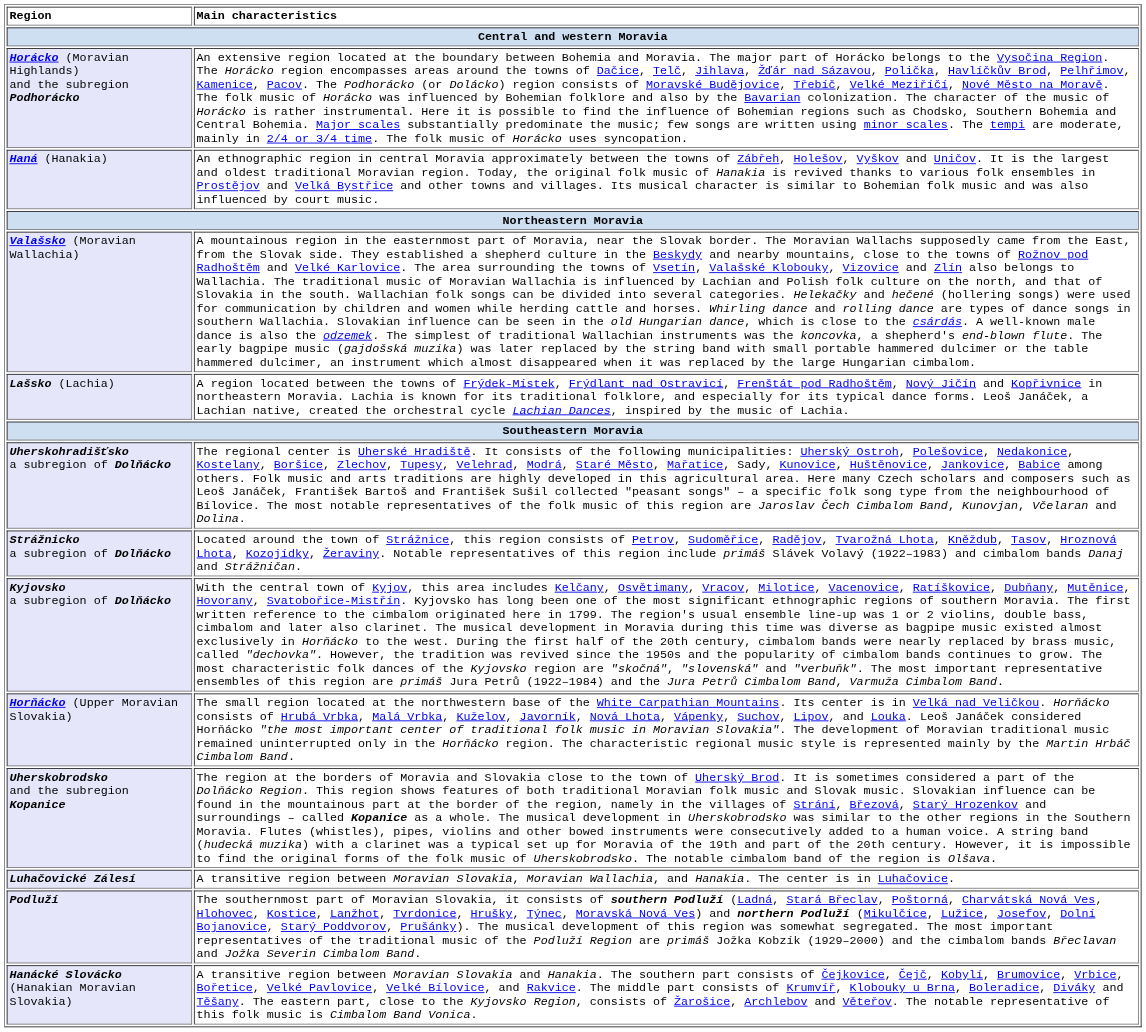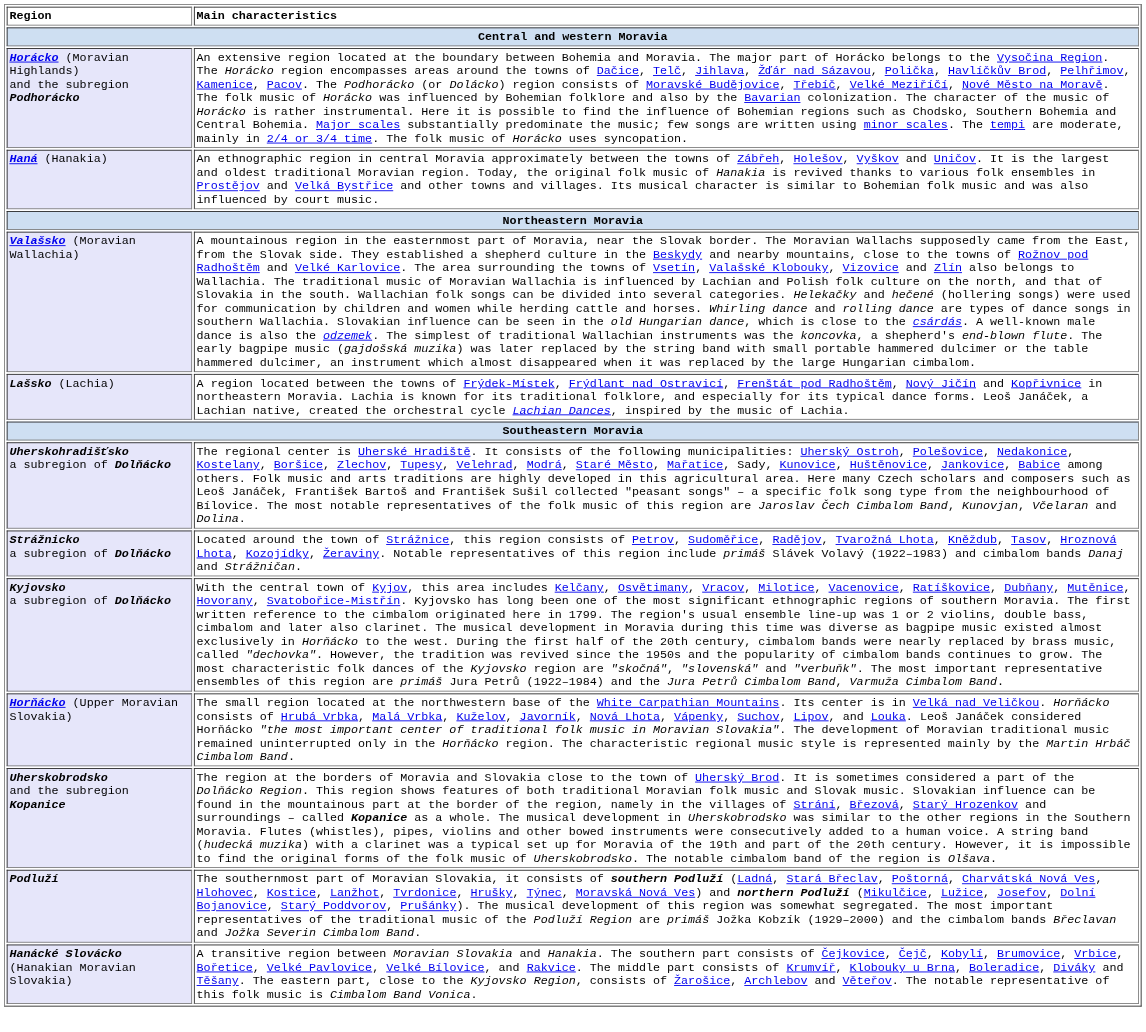 <table border="1" cellpadding="2">
 <tr>
 <td width="200pt"><strong>Region</strong></td>
 <td><strong>Main characteristics</strong></td>
 </tr>
 <tr>
 <td bgcolor="#cedff2" colspan="2" align="center"><strong>Central and western Moravia</strong></td>
 </tr>
 <tr>
 <td width="200pt"; bgcolor="#E6E6FA" valign="top"><strong><em><a href='#'>Horácko</a></em></strong> (Moravian Highlands) <br> and the subregion <strong><em>Podhorácko</em></strong></td>
 <td>An extensive region located at the boundary between Bohemia and Moravia. The major part of Horácko belongs to the <a href='#'>Vysočina Region</a>. The <em>Horácko</em> region encompasses areas around the towns of <a href='#'>Dačice</a>, <a href='#'>Telč</a>, <a href='#'>Jihlava</a>, <a href='#'>Žďár nad Sázavou</a>, <a href='#'>Polička</a>, <a href='#'>Havlíčkův Brod</a>, <a href='#'>Pelhřimov</a>, <a href='#'>Kamenice</a>, <a href='#'>Pacov</a>. The <em>Podhorácko</em> (or <em>Dolácko</em>) region consists of <a href='#'>Moravské Budějovice</a>, <a href='#'>Třebíč</a>, <a href='#'>Velké Meziříčí</a>, <a href='#'>Nové Město na Moravě</a>. The folk music of <em>Horácko</em> was influenced by Bohemian folklore and also by the <a href='#'>Bavarian</a> colonization. The character of the music of <em>Horácko</em> is rather instrumental. Here it is possible to find the influence of Bohemian regions such as Chodsko, Southern Bohemia and Central Bohemia. <a href='#'>Major scales</a> substantially predominate the music; few songs are written using <a href='#'>minor scales</a>. The <a href='#'>tempi</a> are moderate, mainly in <a href='#'>2/4 or 3/4 time</a>. The folk music of <em>Horácko</em> uses syncopation.</td>
 </tr>
 <tr>
 <td width="200pt"; bgcolor="#E6E6FA" valign="top"><strong><em><a href='#'>Haná</a></em></strong> (Hanakia)</td>
 <td>An ethnographic region in central Moravia approximately between the towns of <a href='#'>Zábřeh</a>, <a href='#'>Holešov</a>, <a href='#'>Vyškov</a> and <a href='#'>Uničov</a>. It is the largest and oldest traditional Moravian region. Today, the original folk music of <em>Hanakia</em> is revived thanks to various folk ensembles in <a href='#'>Prostějov</a> and <a href='#'>Velká Bystřice</a> and other towns and villages. Its musical character is similar to Bohemian folk music and was also influenced by court music.</td>
 </tr>
 <tr>
 <td bgcolor="#cedff2" colspan="2" align="center"><strong>Northeastern Moravia</strong></td>
 </tr>
 <tr>
 <td width="200pt"; bgcolor="#E6E6FA" valign="top"><strong><em><a href='#'>Valašsko</a></em></strong> (Moravian Wallachia)</td>
 <td>A mountainous region in the easternmost part of Moravia, near the Slovak border. The Moravian Wallachs supposedly came from the East, from the Slovak side. They established a shepherd culture in the <a href='#'>Beskydy</a> and nearby mountains, close to the towns of <a href='#'>Rožnov pod Radhoštěm</a> and <a href='#'>Velké Karlovice</a>. The area surrounding the towns of <a href='#'>Vsetín</a>, <a href='#'>Valašské Klobouky</a>, <a href='#'>Vizovice</a> and <a href='#'>Zlín</a> also belongs to Wallachia. The traditional music of Moravian Wallachia is influenced by Lachian and Polish folk culture on the north, and that of Slovakia in the south. Wallachian folk songs can be divided into several categories. <em>Helekačky</em> and <em>hečené</em> (hollering songs) were used for communication by children and women while herding cattle and horses. <em>Whirling dance</em> and <em>rolling dance</em> are types of dance songs in southern Wallachia. Slovakian influence can be seen in the <em>old Hungarian dance</em>, which is close to the <em><a href='#'>csárdás</a></em>. A well-known male dance is also the <em><a href='#'>odzemek</a></em>.  The simplest of traditional Wallachian instruments was the <em>koncovka</em>, a shepherd's <em>end-blown flute</em>. The early bagpipe music (<em>gajdošská muzika</em>) was later replaced by the string band with small portable hammered dulcimer or the table hammered dulcimer, an instrument which almost disappeared when it was replaced by the large Hungarian cimbalom.</td>
 </tr>
 <tr>
 <td width="200pt"; bgcolor="#E6E6FA" valign="top"><strong><em>Lašsko</em></strong> (Lachia)</td>
 <td>A region located between the towns of <a href='#'>Frýdek-Místek</a>, <a href='#'>Frýdlant nad Ostravicí</a>, <a href='#'>Frenštát pod Radhoštěm</a>, <a href='#'>Nový Jičín</a> and <a href='#'>Kopřivnice</a> in northeastern Moravia. Lachia is known for its traditional folklore, and especially for its typical dance forms. Leoš Janáček, a Lachian native, created the orchestral cycle <em><a href='#'>Lachian Dances</a></em>, inspired by the music of Lachia.</td>
 </tr>
 <tr>
 <td bgcolor="#cedff2" colspan="2" align="center"><strong>Southeastern Moravia</strong></td>
 </tr>
 <tr>
 <td width="200pt"; bgcolor="#E6E6FA" valign="top"><strong><em>Uherskohradišťsko</em></strong> <br> a subregion of  <strong><em>Dolňácko</em></strong></td>
 <td>The regional center is <a href='#'>Uherské Hradiště</a>. It consists of the following municipalities: <a href='#'>Uherský Ostroh</a>, <a href='#'>Polešovice</a>, <a href='#'>Nedakonice</a>, <a href='#'>Kostelany</a>, <a href='#'>Boršice</a>, <a href='#'>Zlechov</a>, <a href='#'>Tupesy</a>, <a href='#'>Velehrad</a>, <a href='#'>Modrá</a>, <a href='#'>Staré Město</a>, <a href='#'>Mařatice</a>, Sady, <a href='#'>Kunovice</a>, <a href='#'>Huštěnovice</a>, <a href='#'>Jankovice</a>, <a href='#'>Babice</a> among others. Folk music and arts traditions are highly developed in this agricultural area. Here many Czech scholars and composers such as Leoš Janáček, František Bartoš and František Sušil collected "peasant songs" – a specific folk song type from the neighbourhood of Bílovice. The most notable representatives of the folk music of this region are <em>Jaroslav Čech Cimbalom Band</em>, <em> Kunovjan</em>, <em>Včelaran</em> and <em>Dolina</em>.</td>
 </tr>
 <tr>
 <td width="200pt"; bgcolor="#E6E6FA" valign="top"><strong><em>Strážnicko</em></strong> <br> a subregion of  <strong><em>Dolňácko</em></strong></td>
 <td>Located around the town of <a href='#'>Strážnice</a>, this region consists of <a href='#'>Petrov</a>, <a href='#'>Sudoměřice</a>, <a href='#'>Radějov</a>, <a href='#'>Tvarožná Lhota</a>, <a href='#'>Kněždub</a>, <a href='#'>Tasov</a>, <a href='#'>Hroznová Lhota</a>, <a href='#'>Kozojídky</a>, <a href='#'>Žeraviny</a>. Notable representatives of this region include <em>primáš</em> Slávek Volavý (1922–1983) and cimbalom bands <em>Danaj</em> and <em>Strážničan</em>.</td>
 </tr>
 <tr>
 <td width="200pt"; bgcolor="#E6E6FA" valign="top"><strong><em>Kyjovsko</em></strong> <br> a subregion of  <strong><em>Dolňácko</em></strong></td>
 <td>With the central town of <a href='#'>Kyjov</a>, this area includes <a href='#'>Kelčany</a>, <a href='#'>Osvětimany</a>, <a href='#'>Vracov</a>, <a href='#'>Milotice</a>, <a href='#'>Vacenovice</a>, <a href='#'>Ratíškovice</a>, <a href='#'>Dubňany</a>, <a href='#'>Mutěnice</a>, <a href='#'>Hovorany</a>, <a href='#'>Svatobořice-Mistřín</a>. Kyjovsko has long been one of the most significant ethnographic regions of southern Moravia. The first written reference to the cimbalom originated here in 1799. The region's usual ensemble line-up was 1 or 2 violins, double bass, cimbalom and later also clarinet. The musical development in Moravia during this time was diverse as bagpipe music existed almost exclusively in <em>Horňácko</em> to the west. During the first half of the 20th century, cimbalom bands were nearly replaced by brass music, called <em>"dechovka"</em>. However, the tradition was revived since the 1950s and the popularity of cimbalom bands continues to grow. The most characteristic folk dances of the <em>Kyjovsko</em> region are <em>"skočná"</em>, <em>"slovenská"</em> and <em>"verbuňk"</em>. The most important representative ensembles of this region are <em>primáš</em> Jura Petrů (1922–1984) and the <em>Jura Petrů Cimbalom Band</em>, <em>Varmuža Cimbalom Band</em>.</td>
 </tr>
 <tr>
 <td width="200pt"; bgcolor="#E6E6FA" valign="top"><strong><em><a href='#'>Horňácko</a></em></strong> (Upper Moravian Slovakia)</td>
 <td>The small region located at the northwestern base of the <a href='#'>White Carpathian Mountains</a>. Its center is in <a href='#'>Velká nad Veličkou</a>. <em>Horňácko</em> consists of <a href='#'>Hrubá Vrbka</a>, <a href='#'>Malá Vrbka</a>, <a href='#'>Kuželov</a>, <a href='#'>Javorník</a>, <a href='#'>Nová Lhota</a>, <a href='#'>Vápenky</a>, <a href='#'>Suchov</a>, <a href='#'>Lipov</a>, and <a href='#'>Louka</a>. Leoš Janáček considered Horňácko <em>"the most important center of traditional folk music in Moravian Slovakia"</em>. The development of Moravian traditional music remained uninterrupted only in the <em>Horňácko</em> region. The characteristic regional music style is represented mainly by the <em>Martin Hrbáč Cimbalom Band</em>.</td>
 </tr>
 <tr>
 <td width="200pt"; bgcolor="#E6E6FA" valign="top"><strong><em>Uherskobrodsko</em></strong> <br> and the subregion <strong><em>Kopanice</em></strong></td>
 <td>The region at the borders of Moravia and Slovakia close to the town of <a href='#'>Uherský Brod</a>. It is sometimes considered a part of the <em>Dolňácko Region</em>. This region shows features of both traditional Moravian folk music and Slovak music. Slovakian influence can be found in the mountainous part at the border of the region, namely in the villages of <a href='#'>Strání</a>, <a href='#'>Březová</a>, <a href='#'>Starý Hrozenkov</a> and surroundings – called <strong><em>Kopanice</em></strong> as a whole. The musical development in <em>Uherskobrodsko</em> was similar to the other regions in the Southern Moravia. Flutes (whistles), pipes, violins and other bowed instruments were consecutively added to a human voice. A string band (<em>hudecká muzika</em>) with a clarinet was a typical set up for Moravia of the 19th and part of the 20th century. However, it is impossible to find the original forms of the folk music of <em>Uherskobrodsko</em>. The notable cimbalom band of the region is <em>Olšava</em>.</td>
 </tr>
 <tr>
-<td width="200pt"; bgcolor="#E6E6FA" valign="top"><strong><em>Luhačovické Zálesí</em></strong></td>
-<td>A transitive region between <em>Moravian Slovakia</em>, <em>Moravian Wallachia</em>, and <em>Hanakia</em>. The center is in <a href='#'>Luhačovice</a>.</td>
-</tr>
-<tr>
 <td width="200pt"; bgcolor="#E6E6FA" valign="top"><strong><em>Podluží</em></strong></td>
 <td>The southernmost part of Moravian Slovakia, it consists of <strong><em>southern Podluží</em></strong> (<a href='#'>Ladná</a>, <a href='#'>Stará Břeclav</a>, <a href='#'>Poštorná</a>, <a href='#'>Charvátská Nová Ves</a>, <a href='#'>Hlohovec</a>, <a href='#'>Kostice</a>, <a href='#'>Lanžhot</a>, <a href='#'>Tvrdonice</a>, <a href='#'>Hrušky</a>, <a href='#'>Týnec</a>, <a href='#'>Moravská Nová Ves</a>) and <strong><em>northern Podluží</em></strong> (<a href='#'>Mikulčice</a>, <a href='#'>Lužice</a>, <a href='#'>Josefov</a>, <a href='#'>Dolní Bojanovice</a>, <a href='#'>Starý Poddvorov</a>, <a href='#'>Prušánky</a>). The musical development of this region was somewhat segregated. The most important representatives of the traditional music of the <em>Podluží Region</em> are <em>primáš</em> Jožka Kobzík (1929–2000) and the cimbalom bands <em>Břeclavan</em> and <em>Jožka Severin Cimbalom Band</em>.</td>
 </tr>
 <tr>
 <td width="200pt"; bgcolor="#E6E6FA" valign="top"><strong><em>Hanácké Slovácko</em></strong> (Hanakian Moravian Slovakia)</td>
 <td>A transitive region between <em>Moravian Slovakia</em> and <em>Hanakia</em>. The southern part consists of <a href='#'>Čejkovice</a>, <a href='#'>Čejč</a>, <a href='#'>Kobylí</a>, <a href='#'>Brumovice</a>, <a href='#'>Vrbice</a>, <a href='#'>Bořetice</a>, <a href='#'>Velké Pavlovice</a>, <a href='#'>Velké Bílovice</a>, and <a href='#'>Rakvice</a>. The middle part consists of <a href='#'>Krumvíř</a>, <a href='#'>Klobouky u Brna</a>, <a href='#'>Boleradice</a>, <a href='#'>Diváky</a> and <a href='#'>Těšany</a>. The eastern part, close to the <em>Kyjovsko Region</em>, consists of <a href='#'>Žarošice</a>, <a href='#'>Archlebov</a> and <a href='#'>Věteřov</a>.  The notable representative of this folk music is <em>Cimbalom Band Vonica</em>.</td>
 </tr>
 </table>
